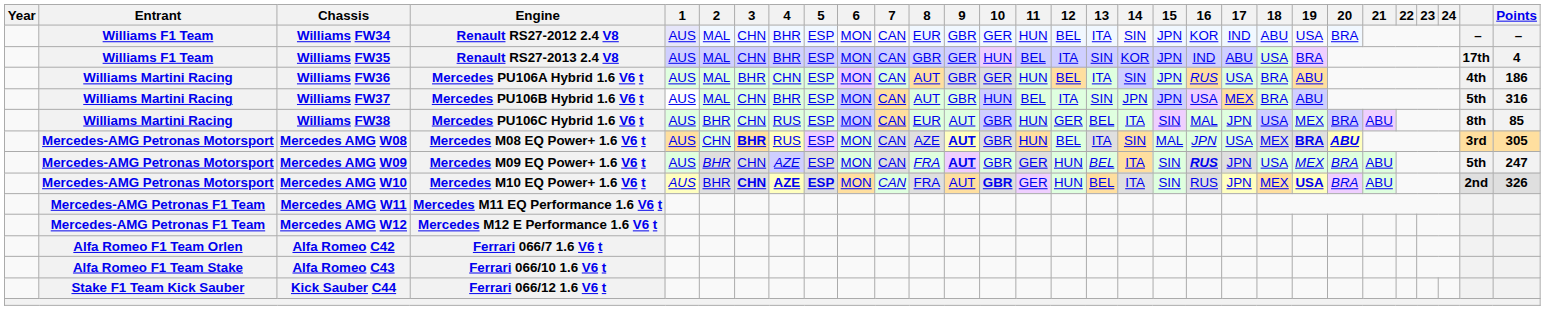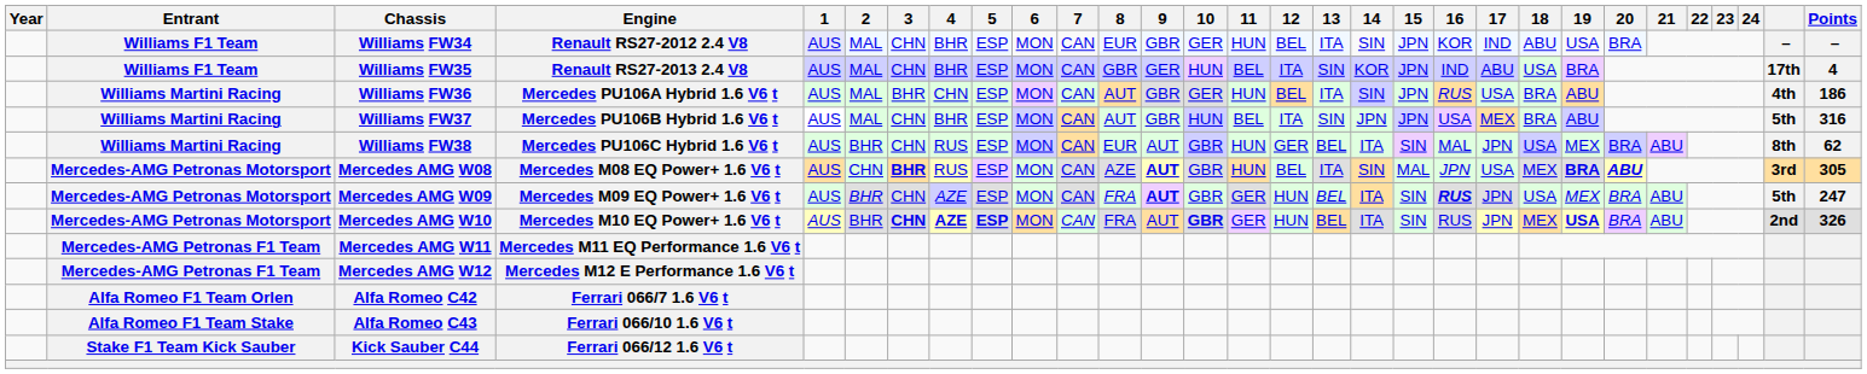 <table class="wikitable" style="font-size: 85%; text-align: center">
 <tr>
 <th>Year</th>
 <th>Entrant</th>
 <th>Chassis</th>
 <th>Engine</th>
 <th>1</th>
 <th>2</th>
 <th>3</th>
 <th>4</th>
 <th>5</th>
 <th>6</th>
 <th>7</th>
 <th>8</th>
 <th>9</th>
 <th>10</th>
 <th>11</th>
 <th>12</th>
 <th>13</th>
 <th>14</th>
 <th>15</th>
 <th>16</th>
 <th>17</th>
 <th>18</th>
 <th>19</th>
 <th>20</th>
 <th>21</th>
 <th>22</th>
 <th>23</th>
 <th>24</th>
 <th></th>
 <th><a href='#'>Points</a></th>
 </tr>
 <tr>
 <td></td>
 <th><a href='#'>Williams F1 Team</a></th>
 <th><a href='#'>Williams</a> <a href='#'>FW34</a></th>
 <th><a href='#'>Renault</a> RS27-2012 2.4 <a href='#'>V8</a></th>
 <td style="background: lavender;"><a href='#'>AUS</a></td>
 <td style="background:#F1F8FF;"><a href='#'>MAL</a><br></td>
 <td style="background:#F1F8FF;"><a href='#'>CHN</a><br></td>
 <td style="background:#F1F8FF;"><a href='#'>BHR</a><br></td>
 <td style="background:#F1F8FF;"><a href='#'>ESP</a><br></td>
 <td><a href='#'>MON</a></td>
 <td><a href='#'>CAN</a></td>
 <td style="background:#F1F8FF;"><a href='#'>EUR</a><br></td>
 <td style="background:#F1F8FF;"><a href='#'>GBR</a><br></td>
 <td style="background:#F1F8FF;"><a href='#'>GER</a><br></td>
 <td style="background:#F1F8FF;"><a href='#'>HUN</a><br></td>
 <td style="background:#F1F8FF;"><a href='#'>BEL</a><br></td>
 <td style="background:#F1F8FF;"><a href='#'>ITA</a><br></td>
 <td><a href='#'>SIN</a></td>
 <td style="background:#F1F8FF;"><a href='#'>JPN</a><br></td>
 <td style="background:#F1F8FF;"><a href='#'>KOR</a><br></td>
 <td style="background:#F1F8FF;"><a href='#'>IND</a><br></td>
 <td style="background:#F1F8FF;"><a href='#'>ABU</a><br></td>
 <td><a href='#'>USA</a></td>
 <td style="background:#F1F8FF;"><a href='#'>BRA</a><br></td>
 <td colspan=4></td>
 <th> –</th>
 <th> –</th>
 </tr>
 <tr>
 <td id=2013R></td>
 <th><a href='#'>Williams F1 Team</a></th>
 <th><a href='#'>Williams</a> <a href='#'>FW35</a></th>
 <th><a href='#'>Renault</a> RS27-2013 2.4 <a href='#'>V8</a></th>
 <td style="background:#CFCFFF;"><a href='#'>AUS</a><br></td>
 <td style="background:#CFCFFF;"><a href='#'>MAL</a><br></td>
 <td style="background:#CFCFFF;"><a href='#'>CHN</a><br></td>
 <td style="background:#CFCFFF;"><a href='#'>BHR</a><br></td>
 <td style="background:#CFCFFF;"><a href='#'>ESP</a><br></td>
 <td style="background:#CFCFFF;"><a href='#'>MON</a><br></td>
 <td style="background:#CFCFFF;"><a href='#'>CAN</a><br></td>
 <td style="background:#CFCFFF;"><a href='#'>GBR</a><br></td>
 <td style="background:#CFCFFF;"><a href='#'>GER</a><br></td>
 <td style="background:#EFCFFF;"><a href='#'>HUN</a><br></td>
 <td style="background:#CFCFFF;"><a href='#'>BEL</a><br></td>
 <td style="background:#CFCFFF;"><a href='#'>ITA</a><br></td>
 <td style="background:#CFCFFF;"><a href='#'>SIN</a><br></td>
 <td style="background:#CFCFFF;"><a href='#'>KOR</a><br></td>
 <td style="background:#CFCFFF;"><a href='#'>JPN</a><br></td>
 <td style="background:#CFCFFF;"><a href='#'>IND</a><br></td>
 <td style="background:#CFCFFF;"><a href='#'>ABU</a><br></td>
 <td style="background:#DFFFDF;"><a href='#'>USA</a><br></td>
 <td style="background:#EFCFFF;"><a href='#'>BRA</a><br></td>
 <td colspan=5></td>
 <th>17th</th>
 <th>4</th>
 </tr>
 <tr>
 <td id=2014R></td>
 <th><a href='#'>Williams Martini Racing</a></th>
 <th><a href='#'>Williams</a> <a href='#'>FW36</a></th>
 <th><a href='#'>Mercedes</a> PU106A Hybrid 1.6 <a href='#'>V6</a> <a href='#'>t</a></th>
 <td style="background:#DFFFDF;"><a href='#'>AUS</a><br></td>
 <td style="background:#DFFFDF;"><a href='#'>MAL</a><br></td>
 <td style="background:#DFFFDF;"><a href='#'>BHR</a><br></td>
 <td style="background:#DFFFDF;"><a href='#'>CHN</a><br></td>
 <td style="background:#DFFFDF;"><a href='#'>ESP</a><br></td>
 <td style="background:#EFCFFF;"><a href='#'>MON</a><br></td>
 <td style="background:#DFFFDF;"><a href='#'>CAN</a><br></td>
 <td style="background:#FFDF9F;"><a href='#'>AUT</a><br></td>
 <td style="background:#DFDFDF;"><a href='#'>GBR</a><br></td>
 <td style="background:#DFDFDF;"><a href='#'>GER</a><br></td>
 <td style="background:#DFFFDF;"><a href='#'>HUN</a><br></td>
 <td style="background:#FFDF9F;"><a href='#'>BEL</a><br></td>
 <td style="background:#DFFFDF;"><a href='#'>ITA</a><br></td>
 <td style="background:#CFCFFF;"><a href='#'>SIN</a><br></td>
 <td style="background:#DFFFDF;"><a href='#'>JPN</a><br></td>
 <td style="background:#FFDF9F;"><em><a href='#'>RUS</a></em><br></td>
 <td style="background:#DFFFDF;"><a href='#'>USA</a><br></td>
 <td style="background:#DFFFDF;"><a href='#'>BRA</a><br></td>
 <td style="background:#FFDF9F;"><a href='#'>ABU</a><br></td>
 <td colspan=5></td>
 <th>4th</th>
 <th>186</th>
 </tr>
 <tr>
 <td id=2015R></td>
 <th><a href='#'>Williams Martini Racing</a></th>
 <th><a href='#'>Williams</a> <a href='#'>FW37</a></th>
 <th><a href='#'>Mercedes</a> PU106B Hybrid 1.6 <a href='#'>V6</a> <a href='#'>t</a></th>
 <td style="background:#ffffff;"><a href='#'>AUS</a><br></td>
 <td style="background:#DFFFDF;"><a href='#'>MAL</a><br></td>
 <td style="background:#DFFFDF;"><a href='#'>CHN</a><br></td>
 <td style="background:#DFFFDF;"><a href='#'>BHR</a><br></td>
 <td style="background:#DFFFDF;"><a href='#'>ESP</a><br></td>
 <td style="background:#CFCFFF;"><a href='#'>MON</a><br></td>
 <td style="background:#FFDF9F;"><a href='#'>CAN</a><br></td>
 <td style="background:#DFFFDF;"><a href='#'>AUT</a><br></td>
 <td style="background:#DFFFDF;"><a href='#'>GBR</a><br></td>
 <td style="background:#CFCFFF;"><a href='#'>HUN</a><br></td>
 <td style="background:#DFFFDF;"><a href='#'>BEL</a><br></td>
 <td style="background:#DFFFDF;"><a href='#'>ITA</a><br></td>
 <td style="background:#DFFFDF;"><a href='#'>SIN</a><br></td>
 <td style="background:#DFFFDF;"><a href='#'>JPN</a><br></td>
 <td style="background:#CFCFFF;"><a href='#'>JPN</a><br></td>
 <td style="background:#EFCFFF;"><a href='#'>USA</a><br></td>
 <td style="background:#FFDF9F;"><a href='#'>MEX</a><br></td>
 <td style="background:#DFFFDF;"><a href='#'>BRA</a><br></td>
 <td style="background:#CFCFFF;"><a href='#'>ABU</a><br></td>
 <td colspan=5></td>
 <th>5th</th>
 <th>316</th>
 </tr>
 <tr>
 <td id=2016R></td>
 <th><a href='#'>Williams Martini Racing</a></th>
 <th><a href='#'>Williams</a> <a href='#'>FW38</a></th>
 <th><a href='#'>Mercedes</a> PU106C Hybrid 1.6 <a href='#'>V6</a> <a href='#'>t</a></th>
 <td style="background:#DFFFDF;"><a href='#'>AUS</a><br></td>
 <td style="background:#DFFFDF;"><a href='#'>BHR</a><br></td>
 <td style="background:#DFFFDF;"><a href='#'>CHN</a><br></td>
 <td style="background:#DFFFDF;"><a href='#'>RUS</a><br></td>
 <td style="background:#DFFFDF;"><a href='#'>ESP</a><br></td>
 <td style="background:#CFCFFF;"><a href='#'>MON</a><br></td>
 <td style="background:#FFDF9F;"><a href='#'>CAN</a><br></td>
 <td style="background:#DFFFDF;"><a href='#'>EUR</a><br></td>
 <td style="background:#DFFFDF;"><a href='#'>AUT</a><br></td>
 <td style="background:#CFCFFF;"><a href='#'>GBR</a><br></td>
 <td style="background:#DFFFDF;"><a href='#'>HUN</a><br></td>
 <td style="background:#DFFFDF;"><a href='#'>GER</a><br></td>
 <td style="background:#DFFFDF;"><a href='#'>BEL</a><br></td>
 <td style="background:#DFFFDF;"><a href='#'>ITA</a><br></td>
 <td style="background:#EFCFFF;"><a href='#'>SIN</a><br></td>
 <td style="background:#DFFFDF;"><a href='#'>MAL</a><br></td>
 <td style="background:#DFFFDF;"><a href='#'>JPN</a><br></td>
 <td style="background:#CFCFFF;"><a href='#'>USA</a><br></td>
 <td style="background:#DFFFDF;"><a href='#'>MEX</a><br></td>
 <td style="background:#CFCFFF;"><a href='#'>BRA</a><br></td>
 <td style="background:#EFCFFF;"><a href='#'>ABU</a><br></td>
 <td colspan=3></td>
 <th>8th</th>
-<th>85</th>
+<th>62</th>
 </tr>
 <tr>
 <td id=2017R></td>
 <th><a href='#'>Mercedes-AMG Petronas Motorsport</a></th>
 <th><a href='#'>Mercedes AMG</a> <a href='#'>W08</a></th>
 <th><a href='#'>Mercedes</a> M08 EQ Power+ 1.6 <a href='#'>V6</a> <a href='#'>t</a></th>
 <td style="background:#FFDF9F;"><a href='#'>AUS</a><br></td>
 <td style="background:#DFFFDF;"><a href='#'>CHN</a><br></td>
 <td style="background:#FFDF9F;"><strong><a href='#'>BHR</a></strong><br></td>
 <td style="background:#ffffbf;"><a href='#'>RUS</a><br></td>
 <td style="background:#EFCFFF;"><a href='#'>ESP</a><br></td>
 <td style="background:#DFFFDF;"><a href='#'>MON</a><br></td>
 <td style="background:#DFDFDF;"><a href='#'>CAN</a><br></td>
 <td style="background:#DFDFDF;"><a href='#'>AZE</a><br></td>
 <td style="background:#ffffbf;"><strong><a href='#'>AUT</a></strong><br></td>
 <td style="background:#DFDFDF;"><a href='#'>GBR</a><br></td>
 <td style="background:#FFDF9F;"><a href='#'>HUN</a><br></td>
 <td style="background:#DFFFDF;"><a href='#'>BEL</a><br></td>
 <td style="background:#DFDFDF;"><a href='#'>ITA</a><br></td>
 <td style="background:#FFDF9F;"><a href='#'>SIN</a><br></td>
 <td style="background:#DFFFDF;"><a href='#'>MAL</a><br></td>
 <td style="background:#DFFFDF;"><em><a href='#'>JPN</a></em><br></td>
 <td style="background:#DFFFDF;"><a href='#'>USA</a><br></td>
 <td style="background:#DFDFDF;"><a href='#'>MEX</a><br></td>
 <td style="background:#DFDFDF;"><strong> <a href='#'>BRA</a></strong><br></td>
 <td style="background:#ffffbf;"><strong><em><a href='#'>ABU</a></em></strong><br></td>
 <td colspan=4></td>
 <th style="background:#FFDF9F;">3rd</th>
 <th style="background:#FFDF9F;">305</th>
 </tr>
 <tr>
 <td id=2018R></td>
 <th><a href='#'>Mercedes-AMG Petronas Motorsport</a></th>
 <th><a href='#'>Mercedes AMG</a> <a href='#'>W09</a></th>
 <th><a href='#'>Mercedes</a> M09 EQ Power+ 1.6 <a href='#'>V6</a> <a href='#'>t</a></th>
 <td style="background:#DFFFDF;"><a href='#'>AUS</a><br></td>
 <td style="background:#DFDFDF;"><em><a href='#'>BHR</a></em><br></td>
 <td style="background:#DFDFDF;"><a href='#'>CHN</a><br></td>
 <td style="background:#CFCFFF;"><em><a href='#'>AZE</a></em><br></td>
 <td style="background:#DFDFDF;"><a href='#'>ESP</a><br></td>
 <td style="background:#DFFFDF;"><a href='#'>MON</a><br></td>
 <td style="background:#DFDFDF;"><a href='#'>CAN</a><br></td>
 <td style="background:#DFFFDF;"><em><a href='#'>FRA</a></em><br></td>
 <td style="background:#EFCFFF;"><strong><a href='#'>AUT</a></strong><br></td>
 <td style="background:#DFFFDF;"><a href='#'>GBR</a><br></td>
 <td style="background:#DFDFDF;"><a href='#'>GER</a><br></td>
 <td style="background:#DFFFDF;"><a href='#'>HUN</a><br></td>
 <td style="background:#DFFFDF;"><em><a href='#'>BEL</a></em><br></td>
 <td style="background:#FFDF9F;"><a href='#'>ITA</a><br></td>
 <td style="background:#DFFFDF;"><a href='#'>SIN</a><br></td>
 <td style="background:#DFDFDF;"><strong><em><a href='#'>RUS</a></em></strong><br></td>
 <td style="background:#DFDFDF;"><a href='#'>JPN</a><br></td>
 <td style="background:#DFFFDF;"><a href='#'>USA</a><br></td>
 <td style="background:#DFFFDF;"><em><a href='#'>MEX</a></em><br></td>
 <td style="background:#DFFFDF;"><em><a href='#'>BRA</a></em><br></td>
 <td style="background:#DFFFDF;"><a href='#'>ABU</a><br></td>
 <td colspan=3></td>
 <th>5th</th>
 <th>247</th>
 </tr>
 <tr>
 <td id=2019R></td>
 <th nowrap><a href='#'>Mercedes-AMG Petronas Motorsport</a></th>
 <th><a href='#'>Mercedes AMG</a> <a href='#'>W10</a></th>
 <th><a href='#'>Mercedes</a> M10 EQ Power+ 1.6 <a href='#'>V6</a> <a href='#'>t</a></th>
 <td style="background:#FFFFBF;"><em><a href='#'>AUS</a></em><br></td>
 <td style="background:#DFDFDF;"><a href='#'>BHR</a><br></td>
 <td style="background:#DFDFDF;"><strong><a href='#'>CHN</a></strong><br></td>
 <td style="background:#FFFFBF;"><strong><a href='#'>AZE</a></strong><br></td>
 <td style="background:#DFDFDF;"><strong><a href='#'>ESP</a></strong><br></td>
 <td style="background:#FFDF9F;"><a href='#'>MON</a><br></td>
 <td style="background:#DFFFDF;"><em><a href='#'>CAN</a></em><br></td>
 <td style="background:#DFDFDF;"><a href='#'>FRA</a><br></td>
 <td style="background:#FFDF9F;"><a href='#'>AUT</a><br></td>
 <td style="background:#DFDFDF;"><strong><a href='#'>GBR</a></strong><br></td>
 <td style="background:#EFCFFF;"><a href='#'>GER</a><br></td>
 <td style="background:#DFFFDF;"><a href='#'>HUN</a><br></td>
 <td style="background:#FFDF9F;"><a href='#'>BEL</a><br></td>
 <td style="background:#DFDFDF;"><a href='#'>ITA</a><br></td>
 <td style="background:#DFFFDF;"><a href='#'>SIN</a><br></td>
 <td style="background:#DFDFDF;"><a href='#'>RUS</a><br></td>
 <td style="background:#FFFFBF;"><a href='#'>JPN</a><br></td>
 <td style="background:#FFDF9F;"><a href='#'>MEX</a><br></td>
 <td style="background:#FFFFBF;"><strong><a href='#'>USA</a></strong><br></td>
 <td style="background:#EFCFFF;"><em><a href='#'>BRA</a></em><br></td>
 <td style="background:#DFFFDF;"><a href='#'>ABU</a><br></td>
 <td colspan=3></td>
 <th style="background:#DFDFDF;">2nd</th>
 <th style="background:#DFDFDF;">326</th>
 </tr>
 <tr>
 <td id=2020R></td>
 <th><a href='#'>Mercedes-AMG Petronas F1 Team</a></th>
 <th nowrap><a href='#'>Mercedes AMG</a> <a href='#'>W11</a></th>
 <th nowrap><a href='#'>Mercedes</a> M11 EQ Performance 1.6 <a href='#'>V6</a> <a href='#'>t</a></th>
 <td></td>
 <td></td>
 <td></td>
 <td></td>
 <td></td>
 <td></td>
 <td></td>
 <td></td>
 <td></td>
 <td></td>
 <td></td>
 <td></td>
 <td></td>
 <td></td>
 <td></td>
 <td></td>
 <td></td>
 <td colspan=7></td>
 <th></th>
 <th></th>
 </tr>
 <tr>
 <td id=2021R></td>
 <th nowrap><a href='#'>Mercedes-AMG Petronas F1 Team</a></th>
 <th nowrap><a href='#'>Mercedes AMG</a> <a href='#'>W12</a></th>
 <th nowrap><a href='#'>Mercedes</a> M12 E Performance 1.6 <a href='#'>V6</a> <a href='#'>t</a></th>
 <td></td>
 <td></td>
 <td></td>
 <td></td>
 <td></td>
 <td></td>
 <td></td>
 <td></td>
 <td></td>
 <td></td>
 <td></td>
 <td></td>
 <td></td>
 <td></td>
 <td></td>
 <td></td>
 <td></td>
 <td></td>
 <td></td>
 <td></td>
 <td></td>
 <td></td>
 <td colspan=2></td>
 <th></th>
 <th></th>
 </tr>
 <tr>
 <td id=2022R></td>
 <th><a href='#'>Alfa Romeo F1 Team Orlen</a></th>
 <th><a href='#'>Alfa Romeo</a> <a href='#'>C42</a></th>
 <th><a href='#'>Ferrari</a> 066/7 1.6 <a href='#'>V6</a> <a href='#'>t</a></th>
 <td></td>
 <td></td>
 <td></td>
 <td></td>
 <td></td>
 <td></td>
 <td></td>
 <td></td>
 <td></td>
 <td></td>
 <td></td>
 <td></td>
 <td></td>
 <td></td>
 <td></td>
 <td></td>
 <td></td>
 <td></td>
 <td></td>
 <td></td>
 <td></td>
 <td></td>
 <td colspan=2></td>
 <th></th>
 <th></th>
 </tr>
 <tr>
 <td id=2023R></td>
 <th><a href='#'>Alfa Romeo F1 Team Stake</a></th>
 <th><a href='#'>Alfa Romeo</a> <a href='#'>C43</a></th>
 <th><a href='#'>Ferrari</a> 066/10 1.6 <a href='#'>V6</a> <a href='#'>t</a></th>
 <td></td>
 <td></td>
 <td></td>
 <td></td>
 <td></td>
 <td></td>
 <td></td>
 <td></td>
 <td></td>
 <td></td>
 <td></td>
 <td></td>
 <td></td>
 <td></td>
 <td></td>
 <td></td>
 <td></td>
 <td></td>
 <td></td>
 <td></td>
 <td></td>
 <td></td>
 <td colspan=2></td>
 <th></th>
 <th></th>
 </tr>
 <tr>
 <td id=2024R></td>
 <th nowrap><a href='#'>Stake F1 Team Kick Sauber</a></th>
 <th nowrap><a href='#'>Kick Sauber</a> <a href='#'>C44</a></th>
 <th nowrap><a href='#'>Ferrari</a> 066/12 1.6 <a href='#'>V6</a> <a href='#'>t</a></th>
 <td></td>
 <td></td>
 <td></td>
 <td></td>
 <td></td>
 <td></td>
 <td></td>
 <td></td>
 <td></td>
 <td></td>
 <td></td>
 <td></td>
 <td></td>
 <td></td>
 <td></td>
 <td></td>
 <td></td>
 <td></td>
 <td></td>
 <td></td>
 <td></td>
 <td></td>
 <td></td>
 <td></td>
 <th></th>
 <th></th>
 </tr>
 <tr>
 <th colspan="30"></th>
 </tr>
 </table>
